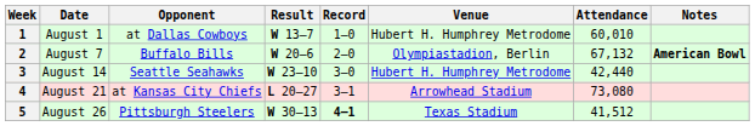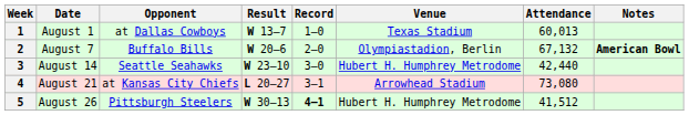 <table class="wikitable" style="text-align:center">
 <tr>
 <th>Week</th>
 <th>Date</th>
 <th>Opponent</th>
 <th>Result</th>
 <th>Record</th>
 <th>Venue</th>
 <th>Attendance</th>
 <th>Notes</th>
 </tr>
 <tr style="background:#dfd">
 <th>1</th>
 <td>August 1</td>
 <td>at <a href='#'>Dallas Cowboys</a></td>
 <td><strong>W</strong> 13–7</td>
 <td>1–0</td>
-<td>Hubert H. Humphrey Metrodome</td>
-<td>60,010</td>
+<td><a href='#'>Texas Stadium</a></td>
+<td>60,013</td>
 <td></td>
 </tr>
 <tr style="background:#dfd">
 <th>2</th>
 <td>August 7</td>
 <td><a href='#'>Buffalo Bills</a></td>
 <td><strong>W</strong> 20–6</td>
 <td>2–0</td>
 <td><a href='#'>Olympiastadion</a>, Berlin</td>
 <td>67,132</td>
 <td><strong>American Bowl</strong></td>
 </tr>
 <tr style="background:#dfd">
 <th>3</th>
 <td>August 14</td>
 <td><a href='#'>Seattle Seahawks</a></td>
 <td><strong>W</strong> 23–10</td>
 <td>3–0</td>
 <td><a href='#'>Hubert H. Humphrey Metrodome</a></td>
 <td>42,440</td>
 <td></td>
 </tr>
 <tr style="background:#fdd">
 <th>4</th>
 <td>August 21</td>
 <td>at <a href='#'>Kansas City Chiefs</a></td>
 <td><strong>L</strong> 20–27</td>
 <td>3–1</td>
 <td><a href='#'>Arrowhead Stadium</a></td>
 <td>73,080</td>
 <td></td>
 </tr>
 <tr style="background:#dfd">
 <th>5</th>
 <td>August 26</td>
 <td><a href='#'>Pittsburgh Steelers</a></td>
 <td><strong>W</strong> 30–13</td>
 <td><strong>4–1</strong></td>
-<td><a href='#'>Texas Stadium</a></td>
+<td>Hubert H. Humphrey Metrodome</td>
 <td>41,512</td>
 <td></td>
 </tr>
 </table>
